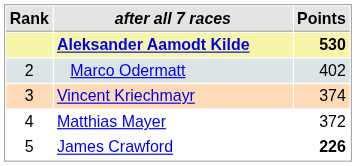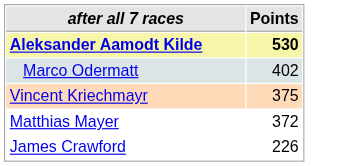 <table cellspacing="1" cellpadding="3" style="border:1px solid #aaa; font-size:86%;">
 <tr style="background:#e4e4e4;">
-<th style="border-bottom:1px solid #aaa; width:10px;">Rank</th>
 <th style="border-bottom:1px solid #aaa; width:200px; white-space:nowrap;"><em>after all 7 races</em></th>
 <th style="border-bottom:1px solid #aaa; width:20px;">Points</th>
 </tr>
 <tr style="background:#f7f6a8;">
-<td style="text-align:center;"></td>
 <td> <strong><a href='#'>Aleksander Aamodt Kilde</a></strong></td>
 <td align="right"><strong>530</strong></td>
 </tr>
 <tr style="background:#dce5e5;">
-<td style="text-align:center;">2</td>
 <td>   <a href='#'>Marco Odermatt</a></td>
 <td align="right">402</td>
 </tr>
 <tr style="background:#ffdab9;">
-<td style="text-align:center;">3</td>
 <td> <a href='#'>Vincent Kriechmayr</a></td>
-<td align="right">374</td>
+<td align="right">375</td>
 </tr>
 <tr>
-<td style="text-align:center;">4</td>
 <td> <a href='#'>Matthias Mayer</a></td>
 <td align="right">372</td>
 </tr>
 <tr>
-<td style="text-align:center;">5</td>
 <td> <a href='#'>James Crawford</a></td>
-<td align="right"><strong>226</strong></td>
+<td align="right">226</td>
 </tr>
 </table>
